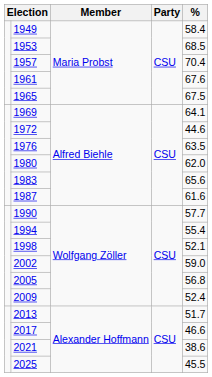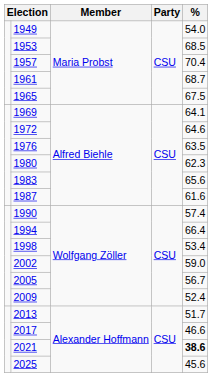 <table class=wikitable>
 <tr>
 <th colspan=2>Election</th>
 <th>Member</th>
 <th>Party</th>
 <th>%</th>
 </tr>
 <tr>
 <td rowspan=5 bgcolor=></td>
 <td><a href='#'>1949</a></td>
 <td rowspan=5><a href='#'>Maria Probst</a></td>
 <td rowspan=5><a href='#'>CSU</a></td>
-<td align=right>58.4</td>
+<td align=right>54.0</td>
 </tr>
 <tr>
 <td><a href='#'>1953</a></td>
 <td align=right>68.5</td>
 </tr>
 <tr>
 <td><a href='#'>1957</a></td>
 <td align=right>70.4</td>
 </tr>
 <tr>
 <td><a href='#'>1961</a></td>
-<td align=right>67.6</td>
+<td align=right>68.7</td>
 </tr>
 <tr>
 <td><a href='#'>1965</a></td>
 <td align=right>67.5</td>
 </tr>
 <tr>
 <td rowspan=6 bgcolor=></td>
 <td><a href='#'>1969</a></td>
 <td rowspan=6><a href='#'>Alfred Biehle</a></td>
 <td rowspan=6><a href='#'>CSU</a></td>
 <td align=right>64.1</td>
 </tr>
 <tr>
 <td><a href='#'>1972</a></td>
-<td align=right>44.6</td>
+<td align=right>64.6</td>
 </tr>
 <tr>
 <td><a href='#'>1976</a></td>
 <td align=right>63.5</td>
 </tr>
 <tr>
 <td><a href='#'>1980</a></td>
-<td align=right>62.0</td>
+<td align=right>62.3</td>
 </tr>
 <tr>
 <td><a href='#'>1983</a></td>
 <td align=right>65.6</td>
 </tr>
 <tr>
 <td><a href='#'>1987</a></td>
 <td align=right>61.6</td>
 </tr>
 <tr>
 <td rowspan=6 bgcolor=></td>
 <td><a href='#'>1990</a></td>
 <td rowspan=6><a href='#'>Wolfgang Zöller</a></td>
 <td rowspan=6><a href='#'>CSU</a></td>
-<td align=right>57.7</td>
+<td align=right>57.4</td>
 </tr>
 <tr>
 <td><a href='#'>1994</a></td>
-<td align=right>55.4</td>
+<td align=right>66.4</td>
 </tr>
 <tr>
 <td><a href='#'>1998</a></td>
-<td align=right>52.1</td>
+<td align=right>53.4</td>
 </tr>
 <tr>
 <td><a href='#'>2002</a></td>
 <td align=right>59.0</td>
 </tr>
 <tr>
 <td><a href='#'>2005</a></td>
-<td align=right>56.8</td>
+<td align=right>56.7</td>
 </tr>
 <tr>
 <td><a href='#'>2009</a></td>
 <td align=right>52.4</td>
 </tr>
 <tr>
 <td rowspan=4 bgcolor=></td>
 <td><a href='#'>2013</a></td>
 <td rowspan=4><a href='#'>Alexander Hoffmann</a></td>
 <td rowspan=4><a href='#'>CSU</a></td>
 <td align=right>51.7</td>
 </tr>
 <tr>
 <td><a href='#'>2017</a></td>
 <td align=right>46.6</td>
 </tr>
 <tr>
 <td><a href='#'>2021</a></td>
-<td align=right>38.6</td>
+<td align=right><strong>38.6</strong></td>
 </tr>
 <tr>
 <td><a href='#'>2025</a></td>
-<td align=right>45.5</td>
+<td align=right>45.6</td>
 </tr>
 </table>
